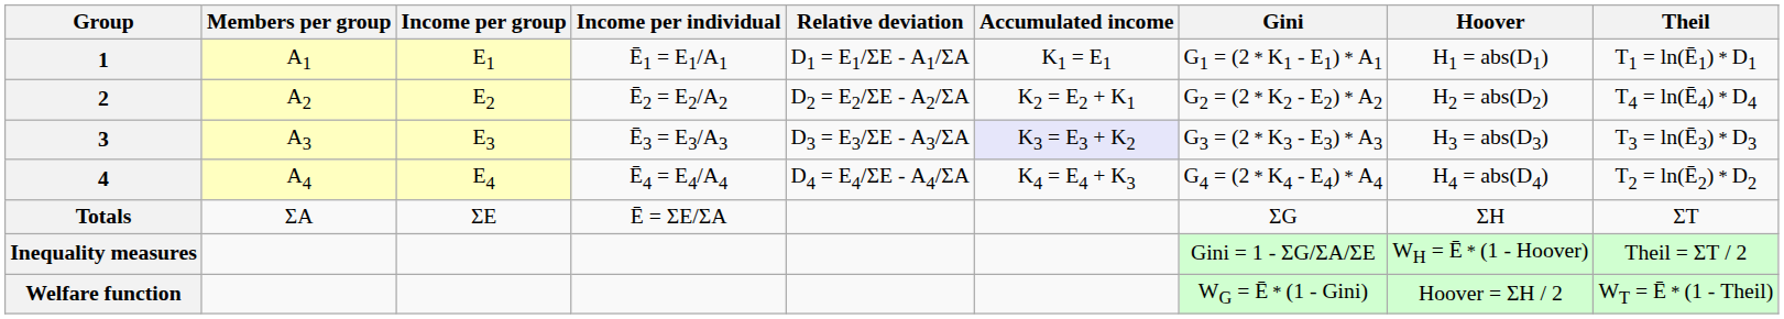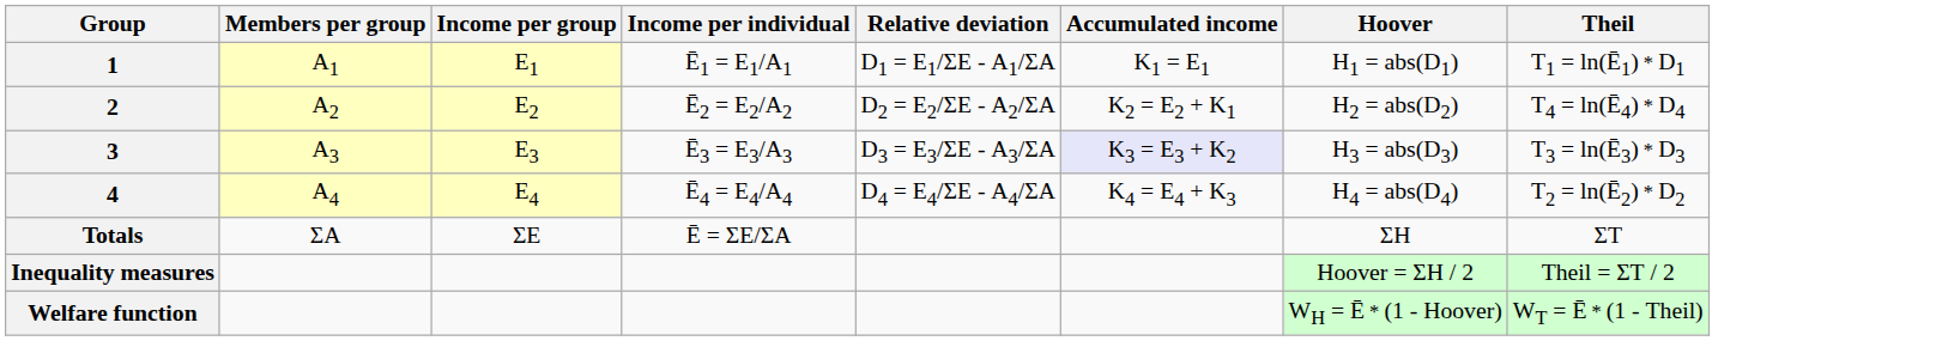 <table class="wikitable" style="text-align:center">
 <tr>
 <th scope="col">Group</th>
 <th scope="col">Members per group</th>
 <th scope="col">Income per group</th>
 <th scope="col">Income per individual</th>
 <th scope="col">Relative deviation</th>
 <th scope="col">Accumulated income</th>
-<th scope="col">Gini</th>
 <th scope="col">Hoover</th>
 <th scope="col">Theil</th>
 </tr>
 <tr>
 <th scope="row">1</th>
 <td style="background:#FFFFC0;">A<sub>1</sub></td>
 <td style="background:#FFFFC0;">E<sub>1</sub></td>
 <td>Ē<sub>1</sub> = E<sub>1</sub>/A<sub>1</sub></td>
 <td>D<sub>1</sub> = E<sub>1</sub>/ΣE - A<sub>1</sub>/ΣA</td>
 <td>K<sub>1</sub> = E<sub>1</sub></td>
-<td>G<sub>1</sub> = (2<small> * </small>K<sub>1</sub> - E<sub>1</sub>)<small> * </small>A<sub>1</sub></td>
 <td>H<sub>1</sub> = abs(D<sub>1</sub>)</td>
 <td>T<sub>1</sub> = ln(Ē<sub>1</sub>)<small> * </small>D<sub>1</sub></td>
 </tr>
 <tr>
 <th scope="row">2</th>
 <td style="background:#FFFFC0;">A<sub>2</sub></td>
 <td style="background:#FFFFC0;">E<sub>2</sub></td>
 <td>Ē<sub>2</sub> = E<sub>2</sub>/A<sub>2</sub></td>
 <td>D<sub>2</sub> = E<sub>2</sub>/ΣE - A<sub>2</sub>/ΣA</td>
 <td>K<sub>2</sub> = E<sub>2</sub> + K<sub>1</sub></td>
-<td>G<sub>2</sub> = (2<small> * </small>K<sub>2</sub> - E<sub>2</sub>)<small> * </small>A<sub>2</sub></td>
 <td>H<sub>2</sub> = abs(D<sub>2</sub>)</td>
 <td>T<sub>4</sub> = ln(Ē<sub>4</sub>)<small> * </small>D<sub>4</sub></td>
 </tr>
 <tr>
 <th scope="row">3</th>
 <td style="background:#FFFFC0;">A<sub>3</sub></td>
 <td style="background:#FFFFC0;">E<sub>3</sub></td>
 <td>Ē<sub>3</sub> = E<sub>3</sub>/A<sub>3</sub></td>
 <td>D<sub>3</sub> = E<sub>3</sub>/ΣE - A<sub>3</sub>/ΣA</td>
 <td style="background: lavender;">K<sub>3</sub> = E<sub>3</sub> + K<sub>2</sub></td>
-<td>G<sub>3</sub> = (2<small> * </small>K<sub>3</sub> - E<sub>3</sub>)<small> * </small>A<sub>3</sub></td>
 <td>H<sub>3</sub> = abs(D<sub>3</sub>)</td>
 <td>T<sub>3</sub> = ln(Ē<sub>3</sub>)<small> * </small>D<sub>3</sub></td>
 </tr>
 <tr>
 <th scope="row">4</th>
 <td style="background:#FFFFC0;">A<sub>4</sub></td>
 <td style="background:#FFFFC0;">E<sub>4</sub></td>
 <td>Ē<sub>4</sub> = E<sub>4</sub>/A<sub>4</sub></td>
 <td>D<sub>4</sub> = E<sub>4</sub>/ΣE - A<sub>4</sub>/ΣA</td>
 <td>K<sub>4</sub> = E<sub>4</sub> + K<sub>3</sub></td>
-<td>G<sub>4</sub> = (2<small> * </small>K<sub>4</sub> - E<sub>4</sub>)<small> * </small>A<sub>4</sub></td>
 <td>H<sub>4</sub> = abs(D<sub>4</sub>)</td>
 <td>T<sub>2</sub> = ln(Ē<sub>2</sub>)<small> * </small>D<sub>2</sub></td>
 </tr>
 <tr>
 <th scope="row">Totals</th>
 <td>ΣA</td>
 <td>ΣE</td>
 <td>Ē = ΣE/ΣA</td>
 <td></td>
 <td></td>
-<td>ΣG</td>
 <td>ΣH</td>
 <td>ΣT</td>
 </tr>
 <tr>
 <th scope="row">Inequality measures</th>
 <td></td>
 <td></td>
 <td></td>
 <td></td>
 <td></td>
-<td style="background:#D0FFD0;">Gini = 1 - ΣG/ΣA/ΣE</td>
-<td style="background:#D0FFD0;">W<sub>H</sub> = Ē<small> * </small>(1 - Hoover)</td>
+<td style="background:#D0FFD0;">Hoover = ΣH / 2</td>
 <td style="background:#D0FFD0;">Theil = ΣT / 2</td>
 </tr>
 <tr>
 <th scope="row">Welfare function</th>
 <td></td>
 <td></td>
 <td></td>
 <td></td>
 <td></td>
-<td style="background:#D0FFD0;">W<sub>G</sub> = Ē<small> * </small>(1 - Gini)</td>
-<td style="background:#D0FFD0;">Hoover = ΣH / 2</td>
+<td style="background:#D0FFD0;">W<sub>H</sub> = Ē<small> * </small>(1 - Hoover)</td>
 <td style="background:#D0FFD0;">W<sub>T</sub> = Ē<small> * </small>(1 - Theil)</td>
 </tr>
 </table>
